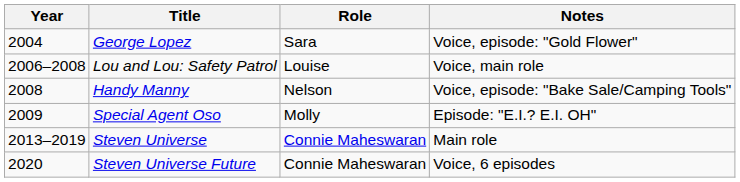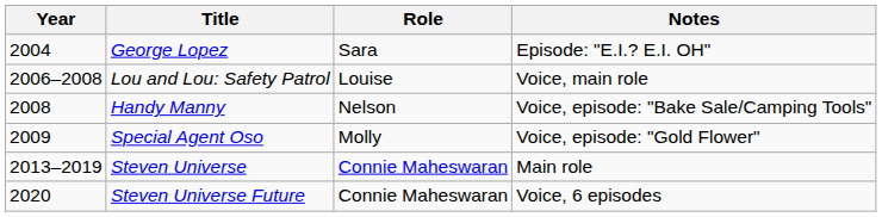 <table class="wikitable sortable">
 <tr>
 <th>Year</th>
 <th>Title</th>
 <th>Role</th>
 <th class="unsortable">Notes</th>
 </tr>
 <tr>
 <td>2004</td>
 <td><em><a href='#'>George Lopez</a></em></td>
 <td>Sara</td>
-<td>Voice, episode: "Gold Flower"</td>
+<td>Episode: "E.I.? E.I. OH"</td>
 </tr>
 <tr>
 <td>2006–2008</td>
 <td><em>Lou and Lou: Safety Patrol</em></td>
 <td>Louise</td>
 <td>Voice, main role</td>
 </tr>
 <tr>
 <td>2008</td>
 <td><em><a href='#'>Handy Manny</a></em></td>
 <td>Nelson</td>
 <td>Voice, episode: "Bake Sale/Camping Tools"</td>
 </tr>
 <tr>
 <td>2009</td>
 <td><em><a href='#'>Special Agent Oso</a></em></td>
 <td>Molly</td>
-<td>Episode: "E.I.? E.I. OH"</td>
+<td>Voice, episode: "Gold Flower"</td>
 </tr>
 <tr>
 <td>2013–2019</td>
 <td><em><a href='#'>Steven Universe</a></em></td>
 <td><a href='#'>Connie Maheswaran</a></td>
 <td>Main role</td>
 </tr>
 <tr>
 <td>2020</td>
 <td><em><a href='#'>Steven Universe Future</a></em></td>
 <td>Connie Maheswaran</td>
 <td>Voice, 6 episodes</td>
 </tr>
 </table>
